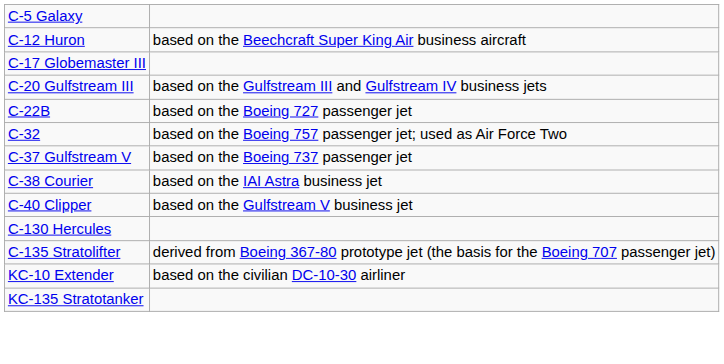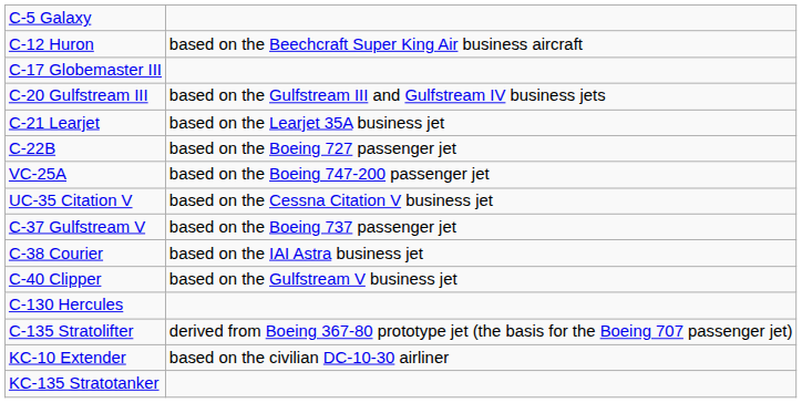 <table class="wikitable">
 <tr>
 <td><a href='#'>C-5 Galaxy</a></td>
 <td></td>
 </tr>
 <tr>
 <td><a href='#'>C-12 Huron</a></td>
 <td>based on the <a href='#'>Beechcraft Super King Air</a> business aircraft</td>
 </tr>
 <tr>
 <td><a href='#'>C-17 Globemaster III</a></td>
 <td></td>
 </tr>
 <tr>
 <td><a href='#'>C-20 Gulfstream III</a></td>
 <td>based on the <a href='#'>Gulfstream III</a> and <a href='#'>Gulfstream IV</a> business jets</td>
 </tr>
 <tr>
+<td><a href='#'>C-21 Learjet</a></td>
+<td>based on the <a href='#'>Learjet 35A</a> business jet</td>
+</tr>
+<tr>
 <td><a href='#'>C-22B</a></td>
 <td>based on the <a href='#'>Boeing 727</a> passenger jet</td>
 </tr>
 <tr>
-<td><a href='#'>C-32</a></td>
-<td>based on the <a href='#'>Boeing 757</a> passenger jet; used as Air Force Two</td>
+<td><a href='#'>VC-25A</a></td>
+<td>based on the <a href='#'>Boeing 747-200</a> passenger jet</td>
+</tr>
+<tr>
+<td><a href='#'>UC-35 Citation V</a></td>
+<td>based on the <a href='#'>Cessna Citation V</a> business jet</td>
 </tr>
 <tr>
 <td><a href='#'>C-37 Gulfstream V</a></td>
 <td>based on the <a href='#'>Boeing 737</a> passenger jet</td>
 </tr>
 <tr>
 <td><a href='#'>C-38 Courier</a></td>
 <td>based on the <a href='#'>IAI Astra</a> business jet</td>
 </tr>
 <tr>
 <td><a href='#'>C-40 Clipper</a></td>
 <td>based on the <a href='#'>Gulfstream V</a> business jet</td>
 </tr>
 <tr>
 <td><a href='#'>C-130 Hercules</a></td>
 <td></td>
 </tr>
 <tr>
 <td><a href='#'>C-135 Stratolifter</a></td>
 <td>derived from <a href='#'>Boeing 367-80</a> prototype jet (the basis for the <a href='#'>Boeing 707</a> passenger jet)</td>
 </tr>
 <tr>
 <td><a href='#'>KC-10 Extender</a></td>
 <td>based on the civilian <a href='#'>DC-10-30</a> airliner</td>
 </tr>
 <tr>
 <td><a href='#'>KC-135 Stratotanker</a></td>
 <td></td>
 </tr>
 </table>
